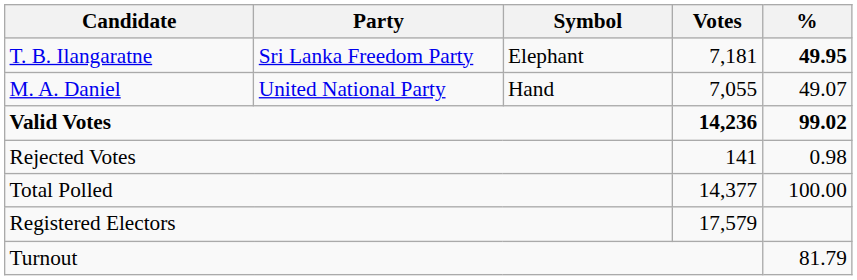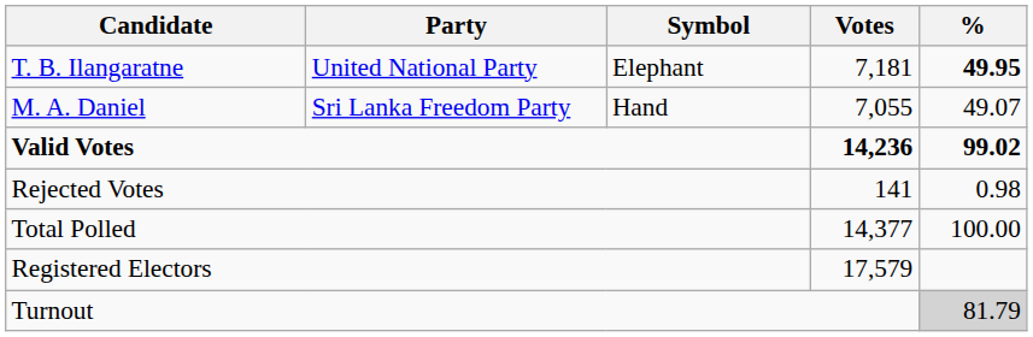 <table class="wikitable" border="1" style="text-align:right;">
 <tr>
 <th align=left width="180">Candidate</th>
 <th align=left width="180">Party</th>
 <th align=left width="120">Symbol</th>
 <th align=left width="60">Votes</th>
 <th align=left width="60">%</th>
 </tr>
 <tr>
 <td align=left><a href='#'>T. B. Ilangaratne</a></td>
-<td align=left><a href='#'>Sri Lanka Freedom Party</a></td>
+<td align=left><a href='#'>United National Party</a></td>
 <td align=left>Elephant</td>
 <td align=right>7,181</td>
 <td align=right><strong>49.95</strong></td>
 </tr>
 <tr>
 <td align=left><a href='#'>M. A. Daniel</a></td>
-<td align=left><a href='#'>United National Party</a></td>
+<td align=left><a href='#'>Sri Lanka Freedom Party</a></td>
 <td align=left>Hand</td>
 <td align=right>7,055</td>
 <td align=right>49.07</td>
 </tr>
 <tr>
 <td align=left colspan=3><strong>Valid Votes</strong></td>
 <td align=right><strong>14,236</strong></td>
 <td align=right><strong>99.02</strong></td>
 </tr>
 <tr>
 <td align=left colspan=3>Rejected Votes</td>
 <td align=right>141</td>
 <td align=right>0.98</td>
 </tr>
 <tr>
 <td align=left colspan=3>Total Polled</td>
 <td align=right>14,377</td>
 <td align=right>100.00</td>
 </tr>
 <tr>
 <td align=left colspan=3>Registered Electors</td>
 <td align=right>17,579</td>
 <td></td>
 </tr>
 <tr>
 <td align=left colspan=4>Turnout</td>
-<td align=right>81.79</td>
+<td align=right style="background: lightgrey;">81.79</td>
 </tr>
 </table>
